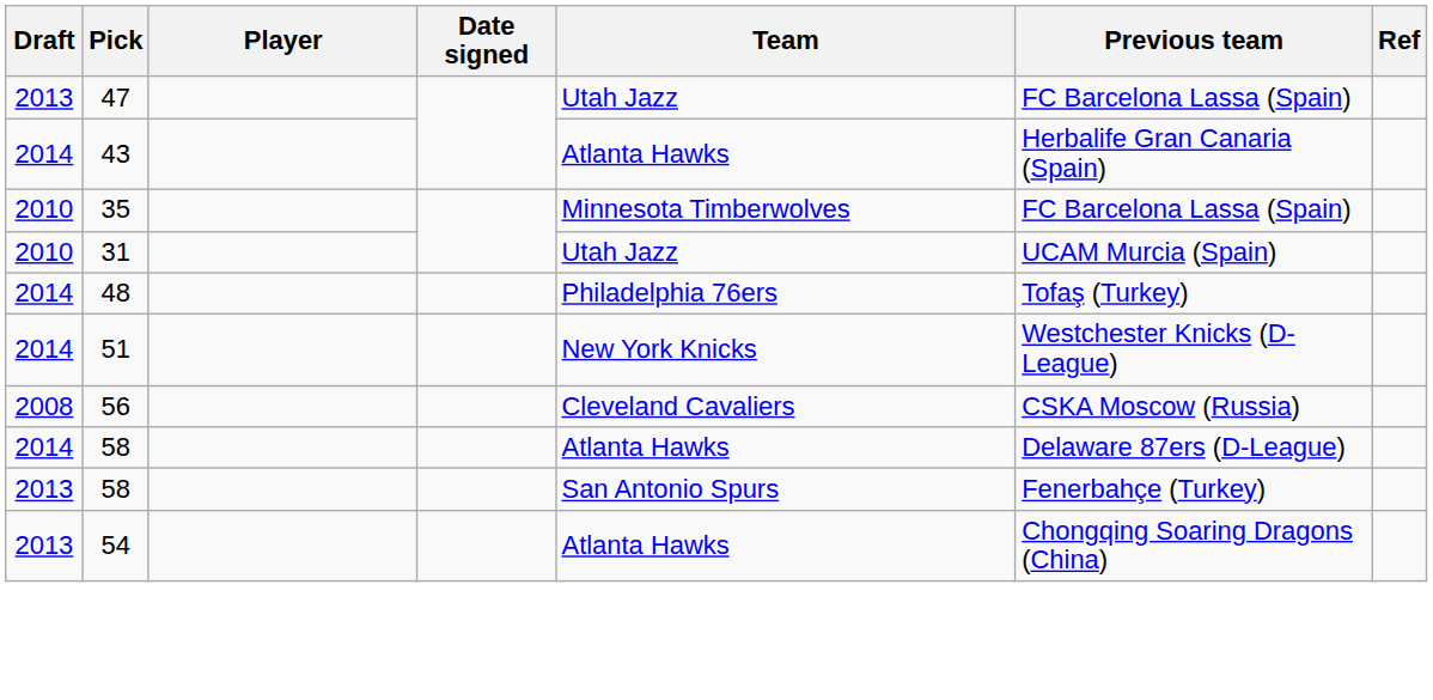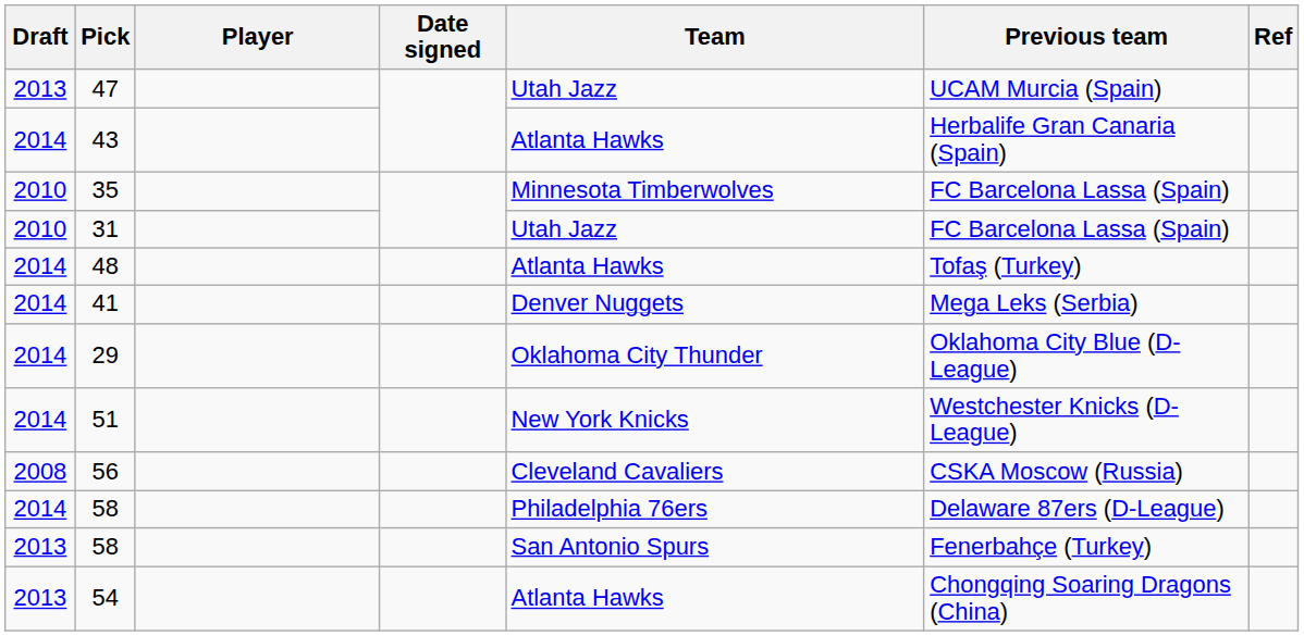 <table class="wikitable sortable" style="text-align:left">
 <tr>
 <th style="width:40px">Draft</th>
 <th style="width:30px">Pick</th>
 <th style="width:170px">Player</th>
 <th style="width:80px">Date signed</th>
 <th style="width:295px">Team</th>
 <th style="width:225px">Previous team</th>
 <th class="unsortbale">Ref</th>
 </tr>
 <tr>
 <td align=center><a href='#'>2013</a></td>
 <td align=center>47</td>
 <td></td>
 <td rowspan=2 style="text-align:center"></td>
 <td><a href='#'>Utah Jazz</a></td>
-<td><a href='#'>FC Barcelona Lassa</a> (<a href='#'>Spain</a>)</td>
+<td><a href='#'>UCAM Murcia</a> (<a href='#'>Spain</a>)</td>
 <td align=center></td>
 </tr>
 <tr>
 <td align=center><a href='#'>2014</a></td>
 <td align=center>43</td>
 <td></td>
 <td><a href='#'>Atlanta Hawks</a></td>
 <td><a href='#'>Herbalife Gran Canaria</a> (<a href='#'>Spain</a>)</td>
 <td align=center></td>
 </tr>
 <tr>
 <td align=center><a href='#'>2010</a></td>
 <td align=center>35</td>
 <td></td>
 <td rowspan=2 style="text-align:center"></td>
 <td><a href='#'>Minnesota Timberwolves</a></td>
 <td><a href='#'>FC Barcelona Lassa</a> (<a href='#'>Spain</a>)</td>
 <td align=center></td>
 </tr>
 <tr>
 <td align=center><a href='#'>2010</a></td>
 <td align=center>31</td>
 <td></td>
 <td><a href='#'>Utah Jazz</a></td>
-<td><a href='#'>UCAM Murcia</a> (<a href='#'>Spain</a>)</td>
+<td><a href='#'>FC Barcelona Lassa</a> (<a href='#'>Spain</a>)</td>
 <td align=center></td>
 </tr>
 <tr>
 <td align=center><a href='#'>2014</a></td>
 <td align=center>48</td>
 <td></td>
 <td rowspan=1 style="text-align:center"></td>
-<td><a href='#'>Philadelphia 76ers</a></td>
+<td><a href='#'>Atlanta Hawks</a></td>
 <td><a href='#'>Tofaş</a> (<a href='#'>Turkey</a>)</td>
+<td align=center></td>
+</tr>
+<tr>
+<td align=center><a href='#'>2014</a></td>
+<td align=center>41</td>
+<td></td>
+<td rowspan=1 style="text-align:center"></td>
+<td><a href='#'>Denver Nuggets</a></td>
+<td><a href='#'>Mega Leks</a> (<a href='#'>Serbia</a>)</td>
+<td align=center></td>
+</tr>
+<tr>
+<td align=center><a href='#'>2014</a></td>
+<td align=center>29</td>
+<td></td>
+<td rowspan=1 style="text-align:center"></td>
+<td><a href='#'>Oklahoma City Thunder</a></td>
+<td><a href='#'>Oklahoma City Blue</a> (<a href='#'>D-League</a>)</td>
 <td align=center></td>
 </tr>
 <tr>
 <td align=center><a href='#'>2014</a></td>
 <td align=center>51</td>
 <td></td>
 <td rowspan=1 style="text-align:center"></td>
 <td><a href='#'>New York Knicks</a></td>
 <td><a href='#'>Westchester Knicks</a> (<a href='#'>D-League</a>)</td>
 <td align=center></td>
 </tr>
 <tr>
 <td align=center><a href='#'>2008</a></td>
 <td align=center>56</td>
 <td></td>
 <td rowspan=1 style="text-align:center"></td>
 <td><a href='#'>Cleveland Cavaliers</a></td>
 <td><a href='#'>CSKA Moscow</a> (<a href='#'>Russia</a>)</td>
 <td align=center></td>
 </tr>
 <tr>
 <td align=center><a href='#'>2014</a></td>
 <td align=center>58</td>
 <td></td>
 <td rowspan=1 style="text-align:center"></td>
-<td><a href='#'>Atlanta Hawks</a></td>
+<td><a href='#'>Philadelphia 76ers</a></td>
 <td><a href='#'>Delaware 87ers</a> (<a href='#'>D-League</a>)</td>
 <td align=center></td>
 </tr>
 <tr>
 <td align=center><a href='#'>2013</a></td>
 <td align=center>58</td>
 <td></td>
 <td rowspan=1 style="text-align:center"></td>
 <td><a href='#'>San Antonio Spurs</a></td>
 <td><a href='#'>Fenerbahçe</a> (<a href='#'>Turkey</a>)</td>
 <td align=center></td>
 </tr>
 <tr>
 <td align=center><a href='#'>2013</a></td>
 <td align=center>54</td>
 <td></td>
 <td rowspan=1 style="text-align:center"></td>
 <td><a href='#'>Atlanta Hawks</a></td>
 <td><a href='#'>Chongqing Soaring Dragons</a> (<a href='#'>China</a>)</td>
 <td align=center></td>
 </tr>
 </table>
